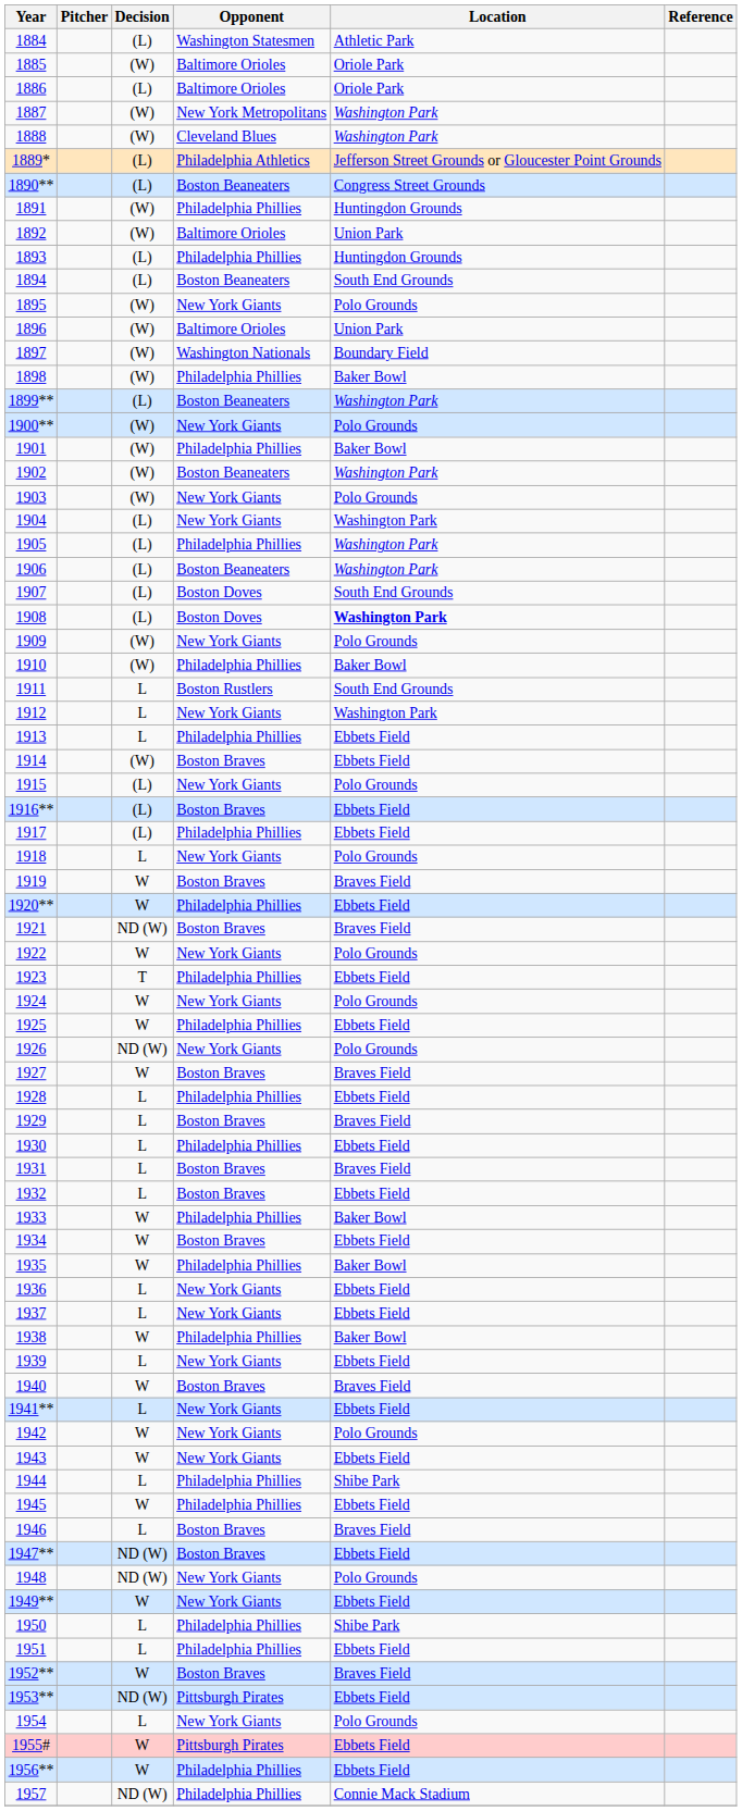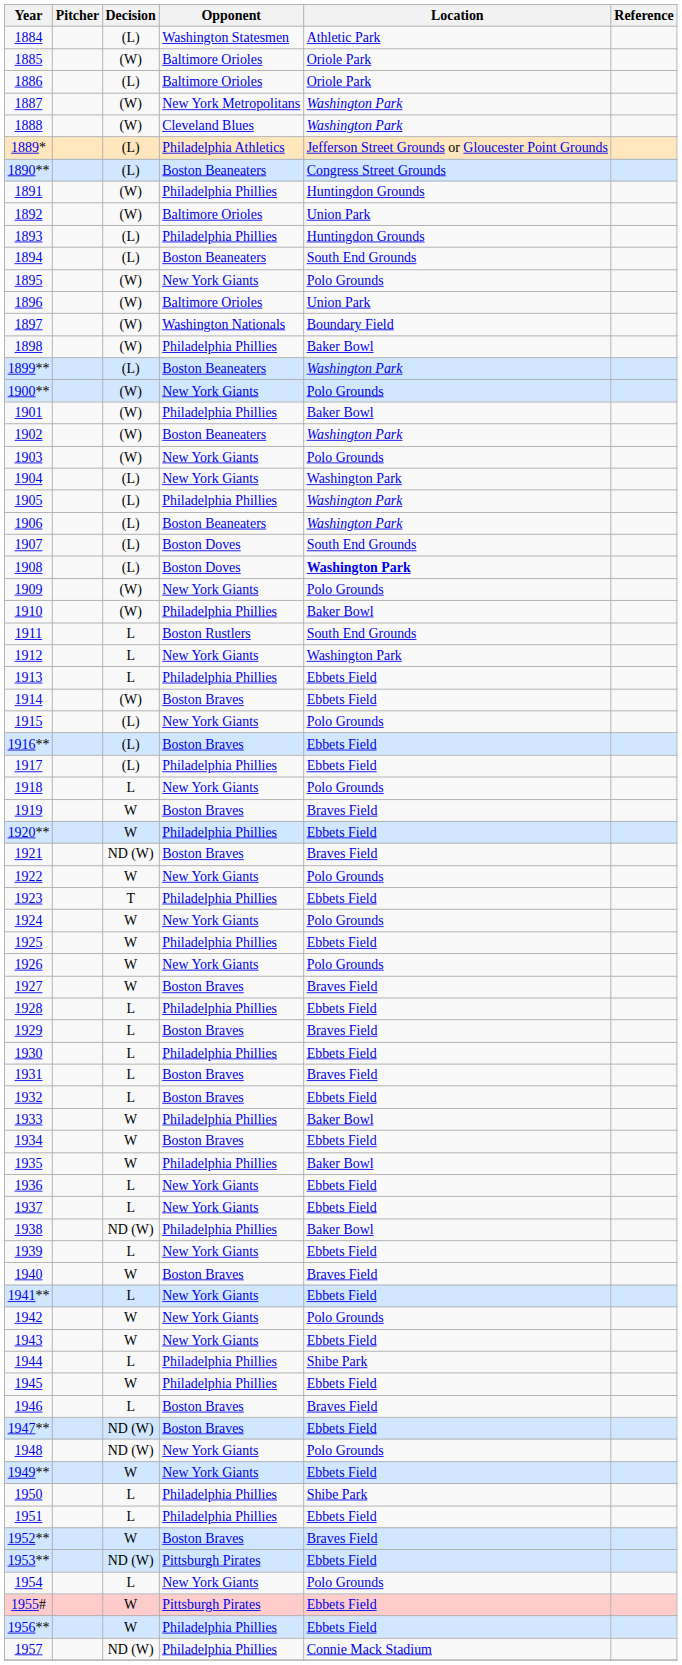 <table class="wikitable sortable">
 <tr>
 <th>Year</th>
 <th>Pitcher</th>
 <th>Decision</th>
 <th>Opponent</th>
 <th>Location</th>
 <th class="unsortable">Reference</th>
 </tr>
 <tr>
 <td align="center"><a href='#'>1884</a></td>
 <td></td>
 <td align="center">(L)</td>
 <td><a href='#'>Washington Statesmen</a></td>
 <td><a href='#'>Athletic Park</a></td>
 <td align="center"></td>
 </tr>
 <tr>
 <td align="center"><a href='#'>1885</a></td>
 <td></td>
 <td align="center">(W)</td>
 <td><a href='#'>Baltimore Orioles</a></td>
 <td><a href='#'>Oriole Park</a></td>
 <td align="center"></td>
 </tr>
 <tr>
 <td align="center"><a href='#'>1886</a></td>
 <td> </td>
 <td align="center">(L)</td>
 <td><a href='#'>Baltimore Orioles</a></td>
 <td><a href='#'>Oriole Park</a></td>
 <td align="center"></td>
 </tr>
 <tr>
 <td align="center"><a href='#'>1887</a></td>
 <td></td>
 <td align="center">(W)</td>
 <td><a href='#'>New York Metropolitans</a></td>
 <td><em><a href='#'>Washington Park</a></em></td>
 <td align="center"></td>
 </tr>
 <tr>
 <td align="center"><a href='#'>1888</a></td>
 <td></td>
 <td align="center">(W)</td>
 <td><a href='#'>Cleveland Blues</a></td>
 <td><em><a href='#'>Washington Park</a></em></td>
 <td align="center"></td>
 </tr>
 <tr>
 <td style="background-color: #FFE6BD" align="center"><a href='#'>1889</a>*</td>
 <td style="background-color: #FFE6BD"></td>
 <td style="background-color: #FFE6BD" align="center">(L)</td>
 <td style="background-color: #FFE6BD"><a href='#'>Philadelphia Athletics</a></td>
 <td style="background-color: #FFE6BD"><a href='#'>Jefferson Street Grounds</a> or <a href='#'>Gloucester Point Grounds</a></td>
 <td style="background-color: #FFE6BD" align="center"></td>
 </tr>
 <tr>
 <td style="background-color: #D0E7FF" align="center"><a href='#'>1890</a>**</td>
 <td style="background-color: #D0E7FF"> </td>
 <td style="background-color: #D0E7FF" align="center">(L)</td>
 <td style="background-color: #D0E7FF"><a href='#'>Boston Beaneaters</a></td>
 <td style="background-color: #D0E7FF"><a href='#'>Congress Street Grounds</a></td>
 <td style="background-color: #D0E7FF" align="center"></td>
 </tr>
 <tr>
 <td align="center"><a href='#'>1891</a></td>
 <td></td>
 <td align="center">(W)</td>
 <td><a href='#'>Philadelphia Phillies</a></td>
 <td><a href='#'>Huntingdon Grounds</a></td>
 <td align="center"></td>
 </tr>
 <tr>
 <td align="center"><a href='#'>1892</a></td>
 <td></td>
 <td align="center">(W)</td>
 <td><a href='#'>Baltimore Orioles</a></td>
 <td><a href='#'>Union Park</a></td>
 <td align="center"></td>
 </tr>
 <tr>
 <td align="center"><a href='#'>1893</a></td>
 <td></td>
 <td align="center">(L)</td>
 <td><a href='#'>Philadelphia Phillies</a></td>
 <td><a href='#'>Huntingdon Grounds</a></td>
 <td align="center"></td>
 </tr>
 <tr>
 <td align="center"><a href='#'>1894</a></td>
 <td></td>
 <td align="center">(L)</td>
 <td><a href='#'>Boston Beaneaters</a></td>
 <td><a href='#'>South End Grounds</a></td>
 <td align="center"></td>
 </tr>
 <tr>
 <td align="center"><a href='#'>1895</a></td>
 <td> </td>
 <td align="center">(W)</td>
 <td><a href='#'>New York Giants</a></td>
 <td><a href='#'>Polo Grounds</a></td>
 <td align="center"></td>
 </tr>
 <tr>
 <td align="center"><a href='#'>1896</a></td>
 <td> </td>
 <td align="center">(W)</td>
 <td><a href='#'>Baltimore Orioles</a></td>
 <td><a href='#'>Union Park</a></td>
 <td align="center"></td>
 </tr>
 <tr>
 <td align="center"><a href='#'>1897</a></td>
 <td></td>
 <td align="center">(W)</td>
 <td><a href='#'>Washington Nationals</a></td>
 <td><a href='#'>Boundary Field</a></td>
 <td align="center"></td>
 </tr>
 <tr>
 <td align="center"><a href='#'>1898</a></td>
 <td> </td>
 <td align="center">(W)</td>
 <td><a href='#'>Philadelphia Phillies</a></td>
 <td><a href='#'>Baker Bowl</a></td>
 <td align="center"></td>
 </tr>
 <tr>
 <td style="background-color: #D0E7FF" align="center"><a href='#'>1899</a>**</td>
 <td style="background-color: #D0E7FF"> </td>
 <td style="background-color: #D0E7FF" align="center">(L)</td>
 <td style="background-color: #D0E7FF"><a href='#'>Boston Beaneaters</a></td>
 <td style="background-color: #D0E7FF"><em><a href='#'>Washington Park</a></em></td>
 <td style="background-color: #D0E7FF" align="center"></td>
 </tr>
 <tr>
 <td style="background-color: #D0E7FF" align="center"><a href='#'>1900</a>**</td>
 <td style="background-color: #D0E7FF"> </td>
 <td style="background-color: #D0E7FF" align="center">(W)</td>
 <td style="background-color: #D0E7FF"><a href='#'>New York Giants</a></td>
 <td style="background-color: #D0E7FF"><a href='#'>Polo Grounds</a></td>
 <td style="background-color: #D0E7FF" align="center"></td>
 </tr>
 <tr>
 <td align="center"><a href='#'>1901</a></td>
 <td></td>
 <td align="center">(W)</td>
 <td><a href='#'>Philadelphia Phillies</a></td>
 <td><a href='#'>Baker Bowl</a></td>
 <td align="center"></td>
 </tr>
 <tr>
 <td align="center"><a href='#'>1902</a></td>
 <td> </td>
 <td align="center">(W)</td>
 <td><a href='#'>Boston Beaneaters</a></td>
 <td><em><a href='#'>Washington Park</a></em></td>
 <td align="center"></td>
 </tr>
 <tr>
 <td align="center"><a href='#'>1903</a></td>
 <td></td>
 <td align="center">(W)</td>
 <td><a href='#'>New York Giants</a></td>
 <td><a href='#'>Polo Grounds</a></td>
 <td align="center"></td>
 </tr>
 <tr>
 <td align="center"><a href='#'>1904</a></td>
 <td></td>
 <td align="center">(L)</td>
 <td><a href='#'>New York Giants</a></td>
 <td><a href='#'>Washington Park</a></td>
 <td align="center"></td>
 </tr>
 <tr>
 <td align="center"><a href='#'>1905</a></td>
 <td> </td>
 <td align="center">(L)</td>
 <td><a href='#'>Philadelphia Phillies</a></td>
 <td><em><a href='#'>Washington Park</a></em></td>
 <td align="center"></td>
 </tr>
 <tr>
 <td align="center"><a href='#'>1906</a></td>
 <td></td>
 <td align="center">(L)</td>
 <td><a href='#'>Boston Beaneaters</a></td>
 <td><em><a href='#'>Washington Park</a></em></td>
 <td align="center"></td>
 </tr>
 <tr>
 <td align="center"><a href='#'>1907</a></td>
 <td></td>
 <td align="center">(L)</td>
 <td><a href='#'>Boston Doves</a></td>
 <td><a href='#'>South End Grounds</a></td>
 <td align="center"></td>
 </tr>
 <tr>
 <td align="center"><a href='#'>1908</a></td>
 <td></td>
 <td align="center">(L)</td>
 <td><a href='#'>Boston Doves</a></td>
 <td><strong><a href='#'>Washington Park</a><em></td>
 <td align="center"></td>
 </tr>
 <tr>
 <td align="center"><a href='#'>1909</a></td>
 <td></td>
 <td align="center">(W)</td>
 <td><a href='#'>New York Giants</a></td>
 <td><a href='#'>Polo Grounds</a></td>
 <td align="center"></td>
 </tr>
 <tr>
 <td align="center"><a href='#'>1910</a></td>
 <td> </td>
 <td align="center">(W)</td>
 <td><a href='#'>Philadelphia Phillies</a></td>
 <td><a href='#'>Baker Bowl</a></td>
 <td align="center"></td>
 </tr>
 <tr>
 <td align="center"><a href='#'>1911</a></td>
 <td></td>
 <td align="center">L</td>
 <td><a href='#'>Boston Rustlers</a></td>
 <td><a href='#'>South End Grounds</a></td>
 <td align="center"></td>
 </tr>
 <tr>
 <td align="center"><a href='#'>1912</a></td>
 <td> </td>
 <td align="center">L</td>
 <td><a href='#'>New York Giants</a></td>
 <td></em><a href='#'>Washington Park</a><em></td>
 <td align="center"></td>
 </tr>
 <tr>
 <td align="center"><a href='#'>1913</a></td>
 <td> </td>
 <td align="center">L</td>
 <td><a href='#'>Philadelphia Phillies</a></td>
 <td></em><a href='#'>Ebbets Field</a><em></td>
 <td align="center"></td>
 </tr>
 <tr>
 <td align="center"><a href='#'>1914</a></td>
 <td></td>
 <td align="center">(W)</td>
 <td><a href='#'>Boston Braves</a></td>
 <td></em><a href='#'>Ebbets Field</a><em></td>
 <td align="center"></td>
 </tr>
 <tr>
 <td align="center"><a href='#'>1915</a></td>
 <td></td>
 <td align="center">(L)</td>
 <td><a href='#'>New York Giants</a></td>
 <td><a href='#'>Polo Grounds</a></td>
 <td align="center"></td>
 </tr>
 <tr>
 <td style="background-color: #D0E7FF" align="center"><a href='#'>1916</a>**</td>
 <td style="background-color: #D0E7FF"></td>
 <td style="background-color: #D0E7FF" align="center">(L)</td>
 <td style="background-color: #D0E7FF"><a href='#'>Boston Braves</a></td>
 <td style="background-color: #D0E7FF"></em><a href='#'>Ebbets Field</a><em></td>
 <td style="background-color: #D0E7FF" align="center"></td>
 </tr>
 <tr>
 <td align="center"><a href='#'>1917</a></td>
 <td></td>
 <td align="center">(L)</td>
 <td><a href='#'>Philadelphia Phillies</a></td>
 <td></em><a href='#'>Ebbets Field</a><em></td>
 <td align="center"></td>
 </tr>
 <tr>
 <td align="center"><a href='#'>1918</a></td>
 <td></td>
 <td align="center">L</td>
 <td><a href='#'>New York Giants</a></td>
 <td><a href='#'>Polo Grounds</a></td>
 <td align="center"></td>
 </tr>
 <tr>
 <td align="center"><a href='#'>1919</a></td>
 <td></td>
 <td align="center">W</td>
 <td><a href='#'>Boston Braves</a></td>
 <td><a href='#'>Braves Field</a></td>
 <td align="center"></td>
 </tr>
 <tr>
 <td style="background-color: #D0E7FF" align="center"><a href='#'>1920</a>**</td>
 <td style="background-color: #D0E7FF"> </td>
 <td style="background-color: #D0E7FF" align="center">W</td>
 <td style="background-color: #D0E7FF"><a href='#'>Philadelphia Phillies</a></td>
 <td style="background-color: #D0E7FF"></em><a href='#'>Ebbets Field</a><em></td>
 <td style="background-color: #D0E7FF" align="center"></td>
 </tr>
 <tr>
 <td align="center"><a href='#'>1921</a></td>
 <td> </td>
 <td align="center">ND (W)</td>
 <td><a href='#'>Boston Braves</a></td>
 <td><a href='#'>Braves Field</a></td>
 <td align="center"></td>
 </tr>
 <tr>
 <td align="center"><a href='#'>1922</a></td>
 <td></td>
 <td align="center">W</td>
 <td><a href='#'>New York Giants</a></td>
 <td><a href='#'>Polo Grounds</a></td>
 <td align="center"></td>
 </tr>
 <tr>
 <td align="center"><a href='#'>1923</a></td>
 <td> </td>
 <td align="center">T</td>
 <td><a href='#'>Philadelphia Phillies</a></td>
 <td></em><a href='#'>Ebbets Field</a><em></td>
 <td align="center"></td>
 </tr>
 <tr>
 <td align="center"><a href='#'>1924</a></td>
 <td> </td>
 <td align="center">W</td>
 <td><a href='#'>New York Giants</a></td>
 <td><a href='#'>Polo Grounds</a></td>
 <td align="center"></td>
 </tr>
 <tr>
 <td align="center"><a href='#'>1925</a></td>
 <td></td>
 <td align="center">W</td>
 <td><a href='#'>Philadelphia Phillies</a></td>
 <td></em><a href='#'>Ebbets Field</a><em></td>
 <td align="center"></td>
 </tr>
 <tr>
 <td align="center"><a href='#'>1926</a></td>
 <td></td>
-<td align="center">ND (W)</td>
+<td align="center">W</td>
 <td><a href='#'>New York Giants</a></td>
 <td><a href='#'>Polo Grounds</a></td>
 <td align="center"></td>
 </tr>
 <tr>
 <td align="center"><a href='#'>1927</a></td>
 <td> </td>
 <td align="center">W</td>
 <td><a href='#'>Boston Braves</a></td>
 <td><a href='#'>Braves Field</a></td>
 <td align="center"></td>
 </tr>
 <tr>
 <td align="center"><a href='#'>1928</a></td>
 <td> </td>
 <td align="center">L</td>
 <td><a href='#'>Philadelphia Phillies</a></td>
 <td></em><a href='#'>Ebbets Field</a><em></td>
 <td align="center"></td>
 </tr>
 <tr>
 <td align="center"><a href='#'>1929</a></td>
 <td></td>
 <td align="center">L</td>
 <td><a href='#'>Boston Braves</a></td>
 <td><a href='#'>Braves Field</a></td>
 <td align="center"></td>
 </tr>
 <tr>
 <td align="center"><a href='#'>1930</a></td>
 <td> </td>
 <td align="center">L</td>
 <td><a href='#'>Philadelphia Phillies</a></td>
 <td></em><a href='#'>Ebbets Field</a><em></td>
 <td align="center"></td>
 </tr>
 <tr>
 <td align="center"><a href='#'>1931</a></td>
 <td></td>
 <td align="center">L</td>
 <td><a href='#'>Boston Braves</a></td>
 <td><a href='#'>Braves Field</a></td>
 <td align="center"></td>
 </tr>
 <tr>
 <td align="center"><a href='#'>1932</a></td>
 <td></td>
 <td align="center">L</td>
 <td><a href='#'>Boston Braves</a></td>
 <td></em><a href='#'>Ebbets Field</a><em></td>
 <td align="center"></td>
 </tr>
 <tr>
 <td align="center"><a href='#'>1933</a></td>
 <td> </td>
 <td align="center">W</td>
 <td><a href='#'>Philadelphia Phillies</a></td>
 <td><a href='#'>Baker Bowl</a></td>
 <td align="center"></td>
 </tr>
 <tr>
 <td align="center"><a href='#'>1934</a></td>
 <td></td>
 <td align="center">W</td>
 <td><a href='#'>Boston Braves</a></td>
 <td></em><a href='#'>Ebbets Field</a><em></td>
 <td align="center"></td>
 </tr>
 <tr>
 <td align="center"><a href='#'>1935</a></td>
 <td> </td>
 <td align="center">W</td>
 <td><a href='#'>Philadelphia Phillies</a></td>
 <td><a href='#'>Baker Bowl</a></td>
 <td align="center"></td>
 </tr>
 <tr>
 <td align="center"><a href='#'>1936</a></td>
 <td></td>
 <td align="center">L</td>
 <td><a href='#'>New York Giants</a></td>
 <td></em><a href='#'>Ebbets Field</a><em></td>
 <td align="center"></td>
 </tr>
 <tr>
 <td align="center"><a href='#'>1937</a></td>
 <td> </td>
 <td align="center">L</td>
 <td><a href='#'>New York Giants</a></td>
 <td></em><a href='#'>Ebbets Field</a><em></td>
 <td align="center"></td>
 </tr>
 <tr>
 <td align="center"><a href='#'>1938</a></td>
 <td> </td>
-<td align="center">W</td>
+<td align="center">ND (W)</td>
 <td><a href='#'>Philadelphia Phillies</a></td>
 <td><a href='#'>Baker Bowl</a></td>
 <td align="center"></td>
 </tr>
 <tr>
 <td align="center"><a href='#'>1939</a></td>
 <td></td>
 <td align="center">L</td>
 <td><a href='#'>New York Giants</a></td>
 <td></em><a href='#'>Ebbets Field</a><em></td>
 <td align="center"></td>
 </tr>
 <tr>
 <td align="center"><a href='#'>1940</a></td>
 <td></td>
 <td align="center">W</td>
 <td><a href='#'>Boston Braves</a></td>
 <td><a href='#'>Braves Field</a></td>
 <td align="center"></td>
 </tr>
 <tr>
 <td style="background-color: #D0E7FF" align="center"><a href='#'>1941</a>**</td>
 <td style="background-color: #D0E7FF"> </td>
 <td style="background-color: #D0E7FF" align="center">L</td>
 <td style="background-color: #D0E7FF"><a href='#'>New York Giants</a></td>
 <td style="background-color: #D0E7FF"></em><a href='#'>Ebbets Field</a><em></td>
 <td style="background-color: #D0E7FF" align="center"></td>
 </tr>
 <tr>
 <td align="center"><a href='#'>1942</a></td>
 <td></td>
 <td align="center">W</td>
 <td><a href='#'>New York Giants</a></td>
 <td><a href='#'>Polo Grounds</a></td>
 <td align="center"></td>
 </tr>
 <tr>
 <td align="center"><a href='#'>1943</a></td>
 <td></td>
 <td align="center">W</td>
 <td><a href='#'>New York Giants</a></td>
 <td></em><a href='#'>Ebbets Field</a><em></td>
 <td align="center"></td>
 </tr>
 <tr>
 <td align="center"><a href='#'>1944</a></td>
 <td></td>
 <td align="center">L</td>
 <td><a href='#'>Philadelphia Phillies</a></td>
 <td><a href='#'>Shibe Park</a></td>
 <td align="center"></td>
 </tr>
 <tr>
 <td align="center"><a href='#'>1945</a></td>
 <td> </td>
 <td align="center">W</td>
 <td><a href='#'>Philadelphia Phillies</a></td>
 <td></em><a href='#'>Ebbets Field</a><em></td>
 <td align="center"></td>
 </tr>
 <tr>
 <td align="center"><a href='#'>1946</a></td>
 <td> </td>
 <td align="center">L</td>
 <td><a href='#'>Boston Braves</a></td>
 <td><a href='#'>Braves Field</a></td>
 <td align="center"></td>
 </tr>
 <tr>
 <td style="background-color: #D0E7FF" align="center"><a href='#'>1947</a>**</td>
 <td style="background-color: #D0E7FF"></td>
 <td style="background-color: #D0E7FF" align="center">ND (W)</td>
 <td style="background-color: #D0E7FF"><a href='#'>Boston Braves</a></td>
 <td style="background-color: #D0E7FF"></em><a href='#'>Ebbets Field</a><em></td>
 <td style="background-color: #D0E7FF" align="center"></td>
 </tr>
 <tr>
 <td align="center"><a href='#'>1948</a></td>
 <td></td>
 <td align="center">ND (W)</td>
 <td><a href='#'>New York Giants</a></td>
 <td><a href='#'>Polo Grounds</a></td>
 <td align="center"></td>
 </tr>
 <tr>
 <td style="background-color: #D0E7FF" align="center"><a href='#'>1949</a>**</td>
 <td style="background-color: #D0E7FF"> </td>
 <td style="background-color: #D0E7FF" align="center">W</td>
 <td style="background-color: #D0E7FF"><a href='#'>New York Giants</a></td>
 <td style="background-color: #D0E7FF"></em><a href='#'>Ebbets Field</a><em></td>
 <td style="background-color: #D0E7FF" align="center"></td>
 </tr>
 <tr>
 <td align="center"><a href='#'>1950</a></td>
 <td></td>
 <td align="center">L</td>
 <td><a href='#'>Philadelphia Phillies</a></td>
 <td><a href='#'>Shibe Park</a></td>
 <td align="center"></td>
 </tr>
 <tr>
 <td align="center"><a href='#'>1951</a></td>
 <td></td>
 <td align="center">L</td>
 <td><a href='#'>Philadelphia Phillies</a></td>
 <td></em><a href='#'>Ebbets Field</a><em></td>
 <td align="center"></td>
 </tr>
 <tr>
 <td style="background-color: #D0E7FF" align="center"><a href='#'>1952</a>**</td>
 <td style="background-color: #D0E7FF"></td>
 <td style="background-color: #D0E7FF" align="center">W</td>
 <td style="background-color: #D0E7FF"><a href='#'>Boston Braves</a></td>
 <td style="background-color: #D0E7FF"><a href='#'>Braves Field</a></td>
 <td style="background-color: #D0E7FF" align="center"></td>
 </tr>
 <tr>
 <td style="background-color: #D0E7FF" align="center"><a href='#'>1953</a>**</td>
 <td style="background-color: #D0E7FF"> </td>
 <td style="background-color: #D0E7FF" align="center">ND (W)</td>
 <td style="background-color: #D0E7FF"><a href='#'>Pittsburgh Pirates</a></td>
 <td style="background-color: #D0E7FF"></em><a href='#'>Ebbets Field</a><em></td>
 <td style="background-color: #D0E7FF" align="center"></td>
 </tr>
 <tr>
 <td align="center"><a href='#'>1954</a></td>
 <td> </td>
 <td align="center">L</td>
 <td><a href='#'>New York Giants</a></td>
 <td><a href='#'>Polo Grounds</a></td>
 <td align="center"></td>
 </tr>
 <tr>
 <td style="background-color: #FFCCCC" align="center"><a href='#'>1955</a>#</td>
 <td style="background-color: #FFCCCC"> </td>
 <td style="background-color: #FFCCCC" align="center">W</td>
 <td style="background-color: #FFCCCC"><a href='#'>Pittsburgh Pirates</a></td>
 <td style="background-color: #FFCCCC"></em><a href='#'>Ebbets Field</a><em></td>
 <td style="background-color: #FFCCCC" align="center"></td>
 </tr>
 <tr>
 <td style="background-color: #D0E7FF" align="center"><a href='#'>1956</a>**</td>
 <td style="background-color: #D0E7FF"> </td>
 <td style="background-color: #D0E7FF" align="center">W</td>
 <td style="background-color: #D0E7FF"><a href='#'>Philadelphia Phillies</a></td>
 <td style="background-color: #D0E7FF"></em><a href='#'>Ebbets Field</a><em></td>
 <td style="background-color: #D0E7FF" align="center"></td>
 </tr>
 <tr>
 <td align="center"><a href='#'>1957</a></td>
 <td> </td>
 <td align="center">ND (W)</td>
 <td><a href='#'>Philadelphia Phillies</a></td>
 <td><a href='#'>Connie Mack Stadium</a></td>
 <td align="center"></td>
 </tr>
 <tr>
 </tr>
 </table>
